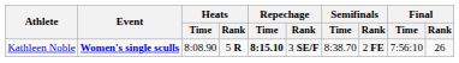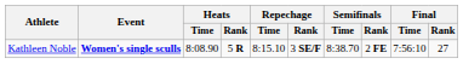 <table class=wikitable style=font-size:90%;text-align:center>
 <tr>
 <th rowspan=2>Athlete</th>
 <th rowspan=2>Event</th>
 <th colspan=2>Heats</th>
 <th colspan=2>Repechage</th>
 <th colspan=2>Semifinals</th>
 <th colspan=2>Final</th>
 </tr>
 <tr style=font-size:95%>
 <th>Time</th>
 <th>Rank</th>
 <th>Time</th>
 <th>Rank</th>
 <th>Time</th>
 <th>Rank</th>
 <th>Time</th>
 <th>Rank</th>
 </tr>
 <tr>
 <td align=left><a href='#'>Kathleen Noble</a></td>
 <td align=left><strong><a href='#'>Women's single sculls</a></strong></td>
 <td>8:08.90</td>
 <td>5 <strong>R</strong></td>
-<td><strong>8:15.10</strong></td>
+<td>8:15.10</td>
 <td>3 <strong>SE/F</strong></td>
 <td>8:38.70</td>
 <td>2 <strong>FE</strong></td>
 <td>7:56:10</td>
-<td>26</td>
+<td>27</td>
 </tr>
 </table>
